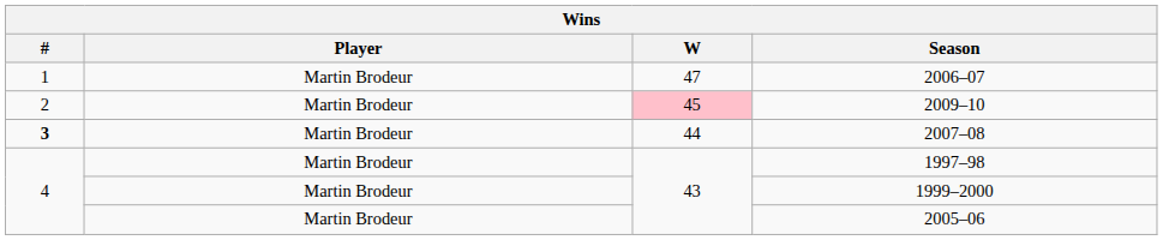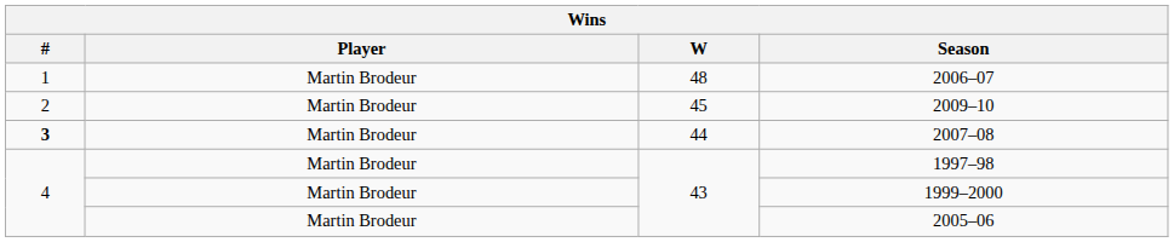 <table class="wikitable" style="text-align: center; font-size: 95%" width="80%">
 <tr>
 <th colspan="4">Wins</th>
 </tr>
 <tr>
 <th>#</th>
 <th>Player</th>
 <th>W</th>
 <th>Season</th>
 </tr>
 <tr>
 <td>1</td>
 <td>Martin Brodeur</td>
-<td>47</td>
+<td>48</td>
 <td>2006–07</td>
 </tr>
 <tr>
 <td>2</td>
 <td>Martin Brodeur</td>
-<td style="background: pink;">45</td>
+<td>45</td>
 <td>2009–10</td>
 </tr>
 <tr>
 <td><strong>3</strong></td>
 <td>Martin Brodeur</td>
 <td>44</td>
 <td>2007–08</td>
 </tr>
 <tr>
 <td rowspan="3">4</td>
 <td>Martin Brodeur</td>
 <td rowspan="3">43</td>
 <td>1997–98</td>
 </tr>
 <tr>
 <td>Martin Brodeur</td>
 <td>1999–2000</td>
 </tr>
 <tr>
 <td>Martin Brodeur</td>
 <td>2005–06</td>
 </tr>
 </table>
